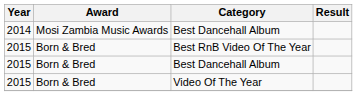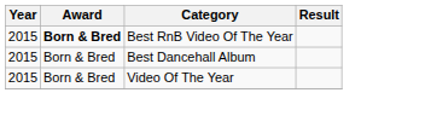 <table class="wikitable">
 <tr>
 <th>Year</th>
 <th>Award</th>
 <th>Category</th>
 <th>Result</th>
 </tr>
 <tr>
-<td>2014</td>
-<td>Mosi Zambia Music Awards</td>
-<td>Best Dancehall Album</td>
-<td></td>
-</tr>
-<tr>
 <td>2015</td>
-<td>Born & Bred</td>
+<td><strong>Born & Bred</strong></td>
 <td>Best RnB Video Of The Year</td>
 <td></td>
 </tr>
 <tr>
 <td>2015</td>
 <td>Born & Bred</td>
 <td>Best Dancehall Album</td>
 <td></td>
 </tr>
 <tr>
 <td>2015</td>
 <td>Born & Bred</td>
 <td>Video Of The Year</td>
 <td></td>
 </tr>
 <tr>
 </tr>
 </table>
